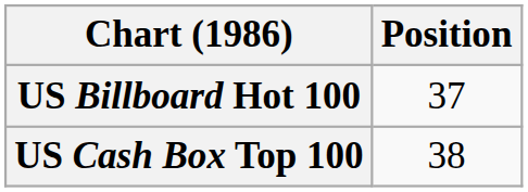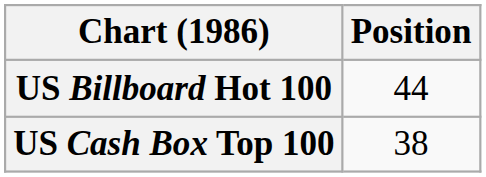 <table class="wikitable plainrowheaders" style="text-align:center">
 <tr>
 <th scope="col">Chart (1986)</th>
 <th scope="col">Position</th>
 </tr>
 <tr>
 <th scope="row">US <em>Billboard</em> Hot 100</th>
-<td>37</td>
+<td>44</td>
 </tr>
 <tr>
 <th scope="row">US <em>Cash Box</em> Top 100</th>
 <td>38</td>
 </tr>
 </table>
